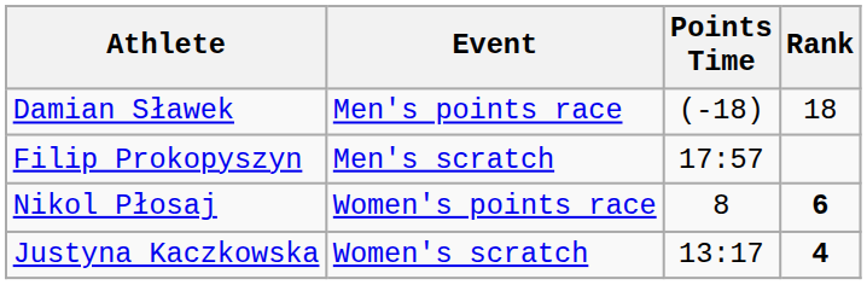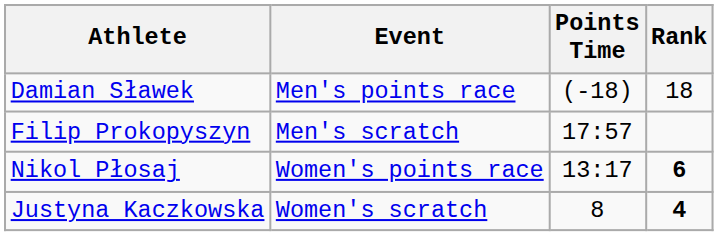 <table class="wikitable" style="font-size:90%">
 <tr>
 <th>Athlete</th>
 <th>Event</th>
 <th>Points<br>Time</th>
 <th>Rank</th>
 </tr>
 <tr align=center>
 <td align=left><a href='#'>Damian Sławek</a></td>
 <td align=left><a href='#'>Men's points race</a></td>
 <td>(-18)</td>
 <td>18</td>
 </tr>
 <tr align=center>
 <td align=left><a href='#'>Filip Prokopyszyn</a></td>
 <td align=left><a href='#'>Men's scratch</a></td>
 <td>17:57</td>
 <td></td>
 </tr>
 <tr align=center>
 <td align=left><a href='#'>Nikol Płosaj</a></td>
 <td align=left><a href='#'>Women's points race</a></td>
-<td>8</td>
+<td>13:17</td>
 <td><strong>6</strong></td>
 </tr>
 <tr align=center>
 <td align=left><a href='#'>Justyna Kaczkowska</a></td>
 <td align=left><a href='#'>Women's scratch</a></td>
-<td>13:17</td>
+<td>8</td>
 <td><strong>4</strong></td>
 </tr>
 </table>
